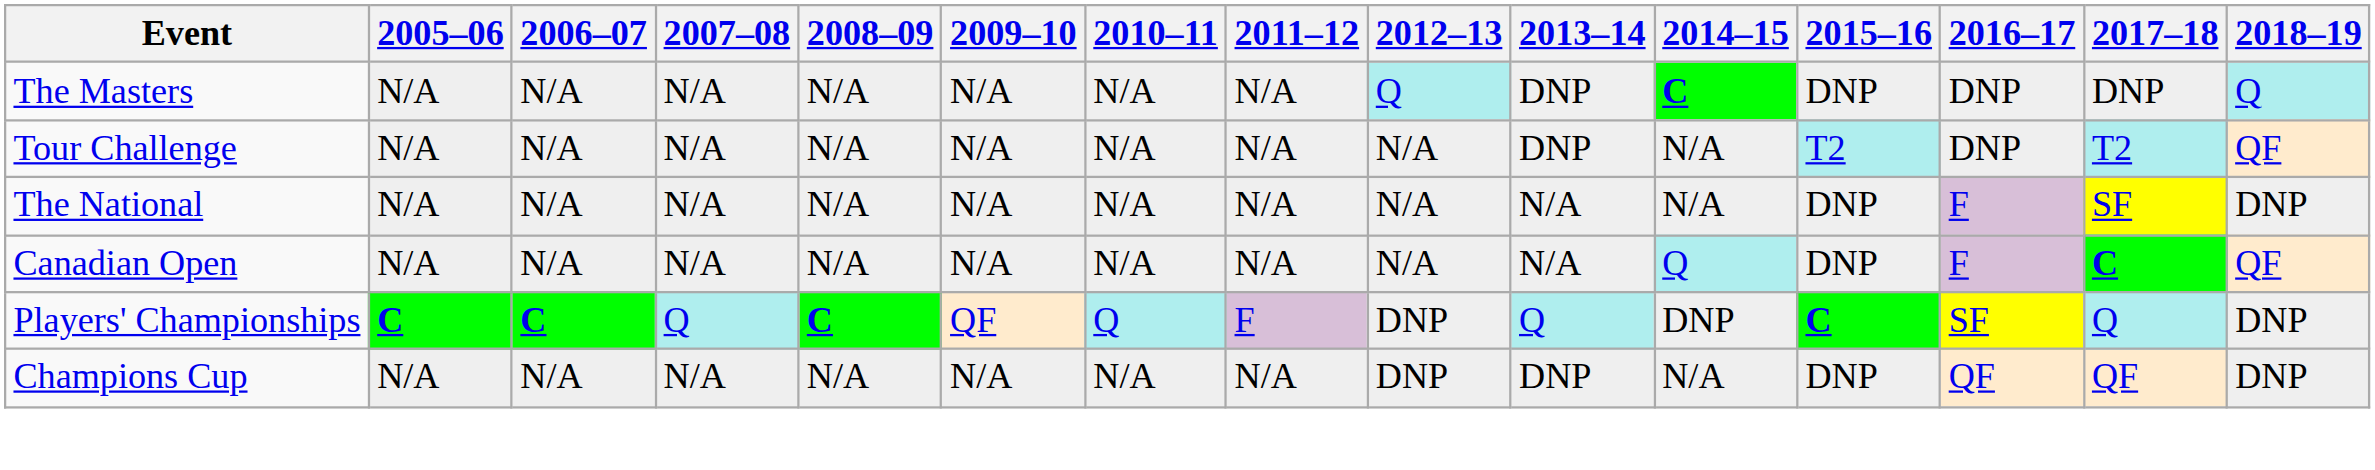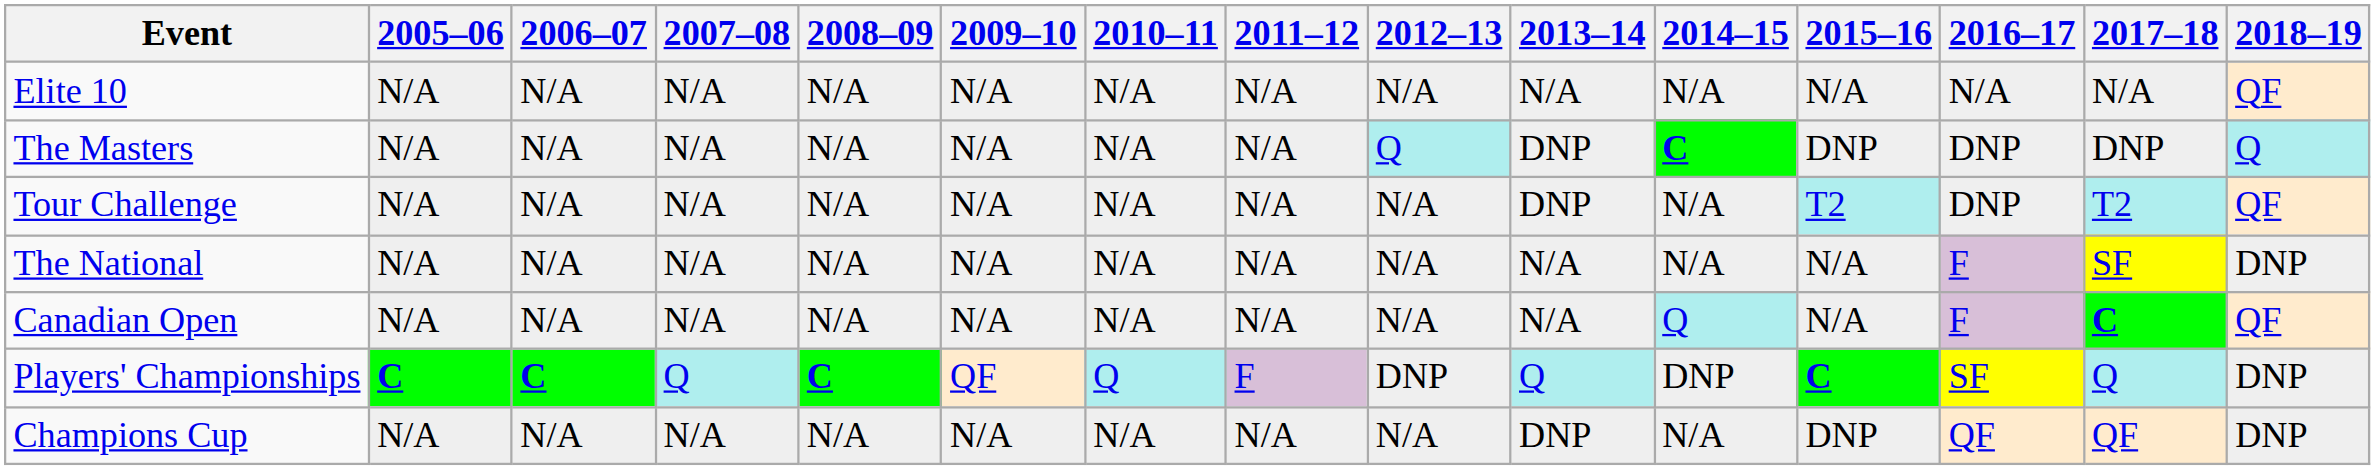 <table class="wikitable" border="1">
 <tr>
 <th>Event</th>
 <th><a href='#'>2005–06</a></th>
 <th><a href='#'>2006–07</a></th>
 <th><a href='#'>2007–08</a></th>
 <th><a href='#'>2008–09</a></th>
 <th><a href='#'>2009–10</a></th>
 <th><a href='#'>2010–11</a></th>
 <th><a href='#'>2011–12</a></th>
 <th><a href='#'>2012–13</a></th>
 <th><a href='#'>2013–14</a></th>
 <th><a href='#'>2014–15</a></th>
 <th><a href='#'>2015–16</a></th>
 <th><a href='#'>2016–17</a></th>
 <th><a href='#'>2017–18</a></th>
 <th><a href='#'>2018–19</a></th>
+</tr>
+<tr>
+<td><a href='#'>Elite 10</a></td>
+<td style="background:#EFEFEF;">N/A</td>
+<td style="background:#EFEFEF;">N/A</td>
+<td style="background:#EFEFEF;">N/A</td>
+<td style="background:#EFEFEF;">N/A</td>
+<td style="background:#EFEFEF;">N/A</td>
+<td style="background:#EFEFEF;">N/A</td>
+<td style="background:#EFEFEF;">N/A</td>
+<td style="background:#EFEFEF;">N/A</td>
+<td style="background:#EFEFEF;">N/A</td>
+<td style="background:#EFEFEF;">N/A</td>
+<td style="background:#EFEFEF;">N/A</td>
+<td style="background:#EFEFEF;">N/A</td>
+<td style="background:#EFEFEF;">N/A</td>
+<td style="background:#ffebcd;"><a href='#'>QF</a></td>
 </tr>
 <tr>
 <td><a href='#'>The Masters</a></td>
 <td style="background:#EFEFEF;">N/A</td>
 <td style="background:#EFEFEF;">N/A</td>
 <td style="background:#EFEFEF;">N/A</td>
 <td style="background:#EFEFEF;">N/A</td>
 <td style="background:#EFEFEF;">N/A</td>
 <td style="background:#EFEFEF;">N/A</td>
 <td style="background:#EFEFEF;">N/A</td>
 <td style="background:#afeeee;"><a href='#'>Q</a></td>
 <td style="background:#EFEFEF;">DNP</td>
 <td style="background:#00ff00;"><strong><a href='#'>C</a></strong></td>
 <td style="background:#EFEFEF;">DNP</td>
 <td style="background:#EFEFEF;">DNP</td>
 <td style="background:#EFEFEF;">DNP</td>
 <td style="background:#afeeee;"><a href='#'>Q</a></td>
 </tr>
 <tr>
 <td><a href='#'>Tour Challenge</a></td>
 <td style="background:#EFEFEF;">N/A</td>
 <td style="background:#EFEFEF;">N/A</td>
 <td style="background:#EFEFEF;">N/A</td>
 <td style="background:#EFEFEF;">N/A</td>
 <td style="background:#EFEFEF;">N/A</td>
 <td style="background:#EFEFEF;">N/A</td>
 <td style="background:#EFEFEF;">N/A</td>
 <td style="background:#EFEFEF;">N/A</td>
 <td style="background:#EFEFEF;">DNP</td>
 <td style="background:#EFEFEF;">N/A</td>
 <td style="background:#afeeee;"><a href='#'>T2</a></td>
 <td style="background:#EFEFEF;">DNP</td>
 <td style="background:#afeeee;"><a href='#'>T2</a></td>
 <td style="background:#ffebcd;"><a href='#'>QF</a></td>
 </tr>
 <tr>
 <td><a href='#'>The National</a></td>
 <td style="background:#EFEFEF;">N/A</td>
 <td style="background:#EFEFEF;">N/A</td>
 <td style="background:#EFEFEF;">N/A</td>
 <td style="background:#EFEFEF;">N/A</td>
 <td style="background:#EFEFEF;">N/A</td>
 <td style="background:#EFEFEF;">N/A</td>
 <td style="background:#EFEFEF;">N/A</td>
 <td style="background:#EFEFEF;">N/A</td>
 <td style="background:#EFEFEF;">N/A</td>
 <td style="background:#EFEFEF;">N/A</td>
-<td style="background:#EFEFEF;">DNP</td>
+<td style="background:#EFEFEF;">N/A</td>
 <td style="background:#D8BFD8;"><a href='#'>F</a></td>
 <td style="background:yellow;"><a href='#'>SF</a></td>
 <td style="background:#EFEFEF;">DNP</td>
 </tr>
 <tr>
 <td><a href='#'>Canadian Open</a></td>
 <td style="background:#EFEFEF;">N/A</td>
 <td style="background:#EFEFEF;">N/A</td>
 <td style="background:#EFEFEF;">N/A</td>
 <td style="background:#EFEFEF;">N/A</td>
 <td style="background:#EFEFEF;">N/A</td>
 <td style="background:#EFEFEF;">N/A</td>
 <td style="background:#EFEFEF;">N/A</td>
 <td style="background:#EFEFEF;">N/A</td>
 <td style="background:#EFEFEF;">N/A</td>
 <td style="background:#afeeee;"><a href='#'>Q</a></td>
-<td style="background:#EFEFEF;">DNP</td>
+<td style="background:#EFEFEF;">N/A</td>
 <td style="background:thistle;"><a href='#'>F</a></td>
 <td style="background:#00ff00;"><strong><a href='#'>C</a></strong></td>
 <td style="background:#ffebcd;"><a href='#'>QF</a></td>
 </tr>
 <tr>
 <td><a href='#'>Players' Championships</a></td>
 <td style="background:#00ff00;"><strong><a href='#'>C</a></strong></td>
 <td style="background:#00ff00;"><strong><a href='#'>C</a></strong></td>
 <td style="background:#afeeee;"><a href='#'>Q</a></td>
 <td style="background:#00ff00;"><strong><a href='#'>C</a></strong></td>
 <td style="background:#ffebcd;"><a href='#'>QF</a></td>
 <td style="background:#afeeee;"><a href='#'>Q</a></td>
 <td style="background:#D8BFD8;"><a href='#'>F</a></td>
 <td style="background:#EFEFEF;">DNP</td>
 <td style="background:#afeeee;"><a href='#'>Q</a></td>
 <td style="background:#EFEFEF;">DNP</td>
 <td style="background:#00ff00;"><strong><a href='#'>C</a></strong></td>
 <td style="background:yellow;"><a href='#'>SF</a></td>
 <td style="background:#afeeee;"><a href='#'>Q</a></td>
 <td style="background:#EFEFEF;">DNP</td>
 </tr>
 <tr>
 <td><a href='#'>Champions Cup</a></td>
 <td style="background:#EFEFEF;">N/A</td>
 <td style="background:#EFEFEF;">N/A</td>
 <td style="background:#EFEFEF;">N/A</td>
 <td style="background:#EFEFEF;">N/A</td>
 <td style="background:#EFEFEF;">N/A</td>
 <td style="background:#EFEFEF;">N/A</td>
 <td style="background:#EFEFEF;">N/A</td>
-<td style="background:#EFEFEF;">DNP</td>
+<td style="background:#EFEFEF;">N/A</td>
 <td style="background:#EFEFEF;">DNP</td>
 <td style="background:#EFEFEF;">N/A</td>
 <td style="background:#EFEFEF;">DNP</td>
 <td style="background:#ffebcd;"><a href='#'>QF</a></td>
 <td style="background:#ffebcd;"><a href='#'>QF</a></td>
 <td style="background:#EFEFEF;">DNP</td>
 </tr>
 </table>
